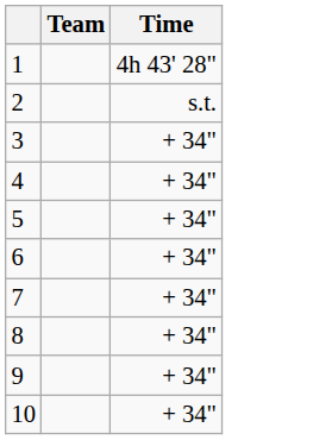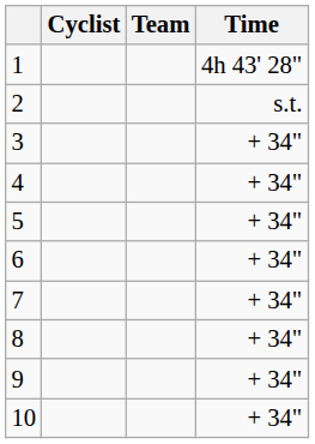 <table class="wikitable">
 <tr>
 <th></th>
+<th>Cyclist</th>
 <th>Team</th>
 <th>Time</th>
 </tr>
 <tr>
 <td>1</td>
 <td></td>
+<td></td>
 <td align=right>4h 43' 28"</td>
 </tr>
 <tr>
 <td>2</td>
+<td></td>
 <td></td>
 <td align=right>s.t.</td>
 </tr>
 <tr>
 <td>3</td>
 <td></td>
+<td></td>
 <td align=right>+ 34"</td>
 </tr>
 <tr>
 <td>4</td>
+<td></td>
 <td></td>
 <td align=right>+ 34"</td>
 </tr>
 <tr>
 <td>5</td>
 <td></td>
+<td></td>
 <td align=right>+ 34"</td>
 </tr>
 <tr>
 <td>6</td>
+<td></td>
 <td></td>
 <td align=right>+ 34"</td>
 </tr>
 <tr>
 <td>7</td>
 <td></td>
+<td></td>
 <td align=right>+ 34"</td>
 </tr>
 <tr>
 <td>8</td>
+<td></td>
 <td></td>
 <td align=right>+ 34"</td>
 </tr>
 <tr>
 <td>9</td>
 <td></td>
+<td></td>
 <td align=right>+ 34"</td>
 </tr>
 <tr>
 <td>10</td>
 <td></td>
+<td></td>
 <td align=right>+ 34"</td>
 </tr>
 </table>
